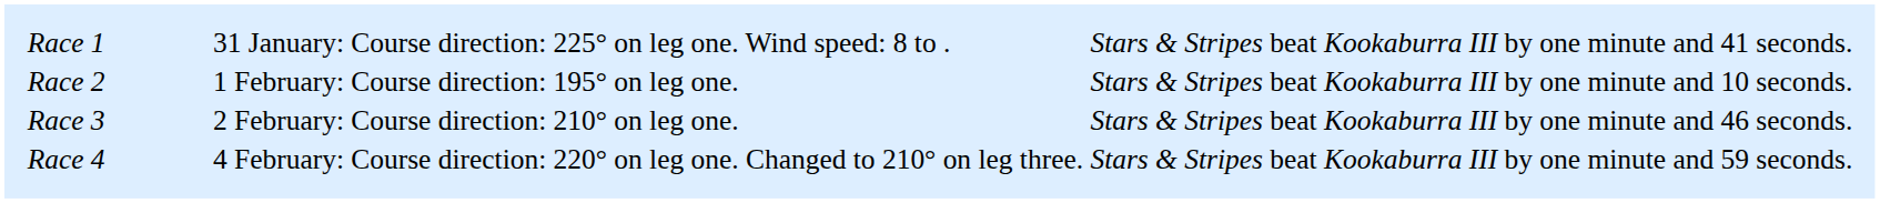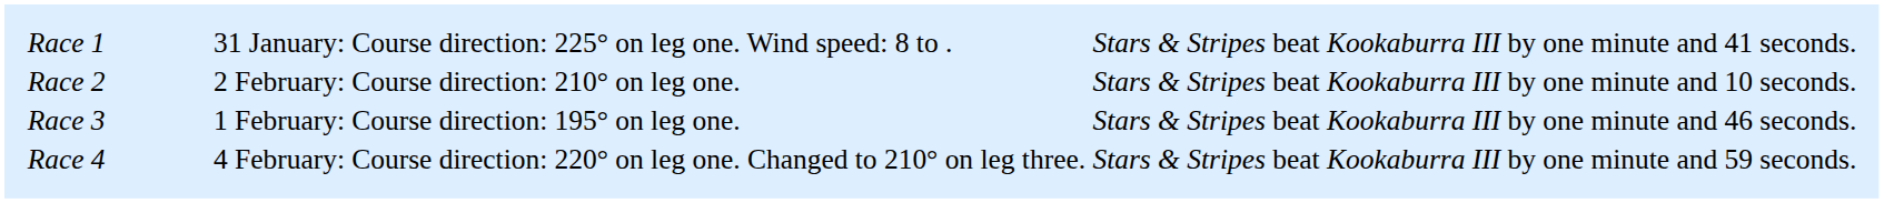 <table style="background:#def; padding:10px;">
 <tr>
 <td style="vertical-align:top; white-space:nowrap; width:10%;"><em>Race 1</em></td>
 <td style="vertical-align:top;">31 January: Course direction: 225° on leg one. Wind speed: 8 to .</td>
 <td style="vertical-align:top;"><em>Stars & Stripes</em> beat <em>Kookaburra III</em> by one minute and 41 seconds.</td>
 </tr>
 <tr style="vertical-align:top;">
 <td style="white-space:nowrap; "><em>Race 2</em></td>
-<td>1 February: Course direction: 195° on leg one.</td>
+<td>2 February: Course direction: 210° on leg one.</td>
 <td><em>Stars & Stripes</em> beat <em>Kookaburra III</em> by one minute and 10 seconds.</td>
 </tr>
 <tr style="vertical-align:top;">
 <td style="white-space:nowrap; "><em>Race 3</em></td>
-<td>2 February: Course direction: 210° on leg one.</td>
+<td>1 February: Course direction: 195° on leg one.</td>
 <td><em>Stars & Stripes</em> beat <em>Kookaburra III</em> by one minute and 46 seconds.</td>
 </tr>
 <tr style="vertical-align:top;">
 <td style="white-space:nowrap; "><em>Race 4</em></td>
 <td>4 February: Course direction: 220° on leg one. Changed to 210° on leg three.</td>
 <td><em>Stars & Stripes</em> beat <em>Kookaburra III</em> by one minute and 59 seconds.</td>
 </tr>
 </table>
